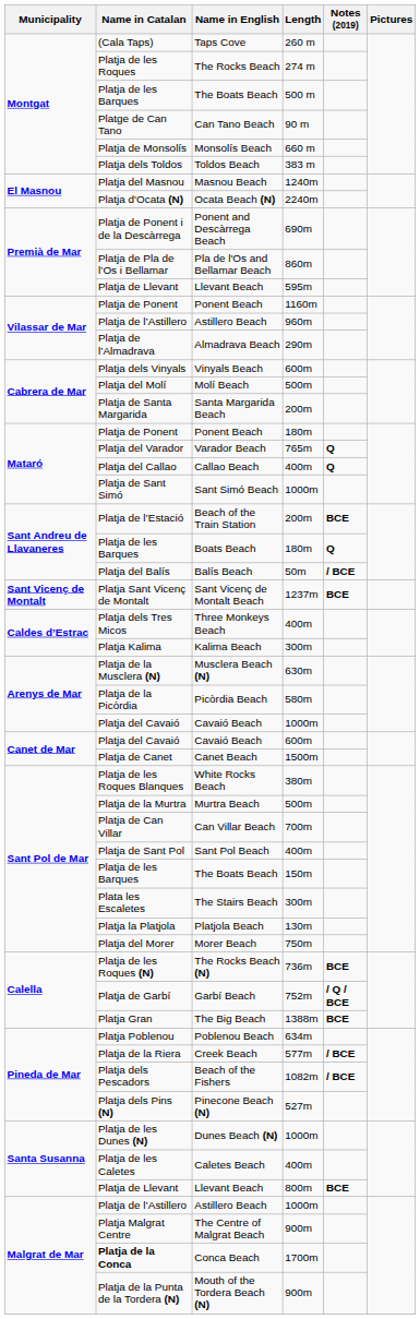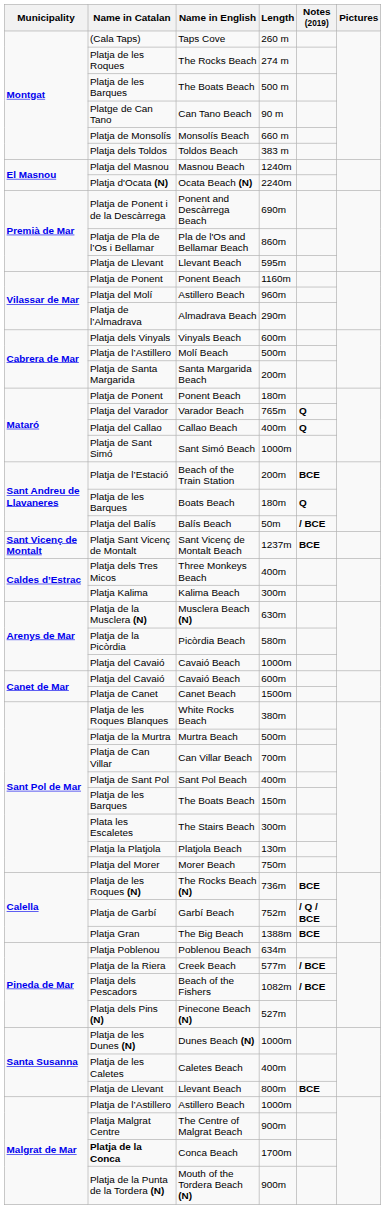 <table class="wikitable">
 <tr>
 <th>Municipality</th>
 <th>Name in Catalan</th>
 <th>Name in English</th>
 <th>Length</th>
 <th>Notes <small>(2019)</small></th>
 <th>Pictures</th>
 </tr>
 <tr>
 <td rowspan="6"><strong><a href='#'>Montgat</a></strong></td>
 <td>(Cala Taps)</td>
 <td>Taps Cove</td>
 <td>260 m</td>
 <td></td>
 <td rowspan="6"></td>
 </tr>
 <tr>
 <td>Platja de les Roques</td>
 <td>The Rocks Beach</td>
 <td>274 m</td>
 <td></td>
 </tr>
 <tr>
 <td>Platja de les Barques</td>
 <td>The Boats Beach</td>
 <td>500 m</td>
 <td></td>
 </tr>
 <tr>
 <td>Platge de Can Tano</td>
 <td>Can Tano Beach</td>
 <td>90 m</td>
 <td></td>
 </tr>
 <tr>
 <td>Platja de Monsolís</td>
 <td>Monsolís Beach</td>
 <td>660 m</td>
 <td></td>
 </tr>
 <tr>
 <td>Platja dels Toldos</td>
 <td>Toldos Beach</td>
 <td>383 m</td>
 <td></td>
 </tr>
 <tr>
 <td rowspan="2"><strong><a href='#'>El Masnou</a></strong></td>
 <td>Platja del Masnou</td>
 <td>Masnou Beach</td>
 <td>1240m</td>
 <td></td>
 <td rowspan="2"></td>
 </tr>
 <tr>
 <td>Platja d'Ocata <strong>(N)</strong></td>
 <td>Ocata Beach <strong>(N)</strong></td>
 <td>2240m</td>
 <td><small></small></td>
 </tr>
 <tr>
 <td rowspan="3"><strong><a href='#'>Premià de Mar</a></strong></td>
 <td>Platja de Ponent i de la Descàrrega</td>
 <td>Ponent and Descàrrega Beach</td>
 <td>690m</td>
 <td></td>
 <td rowspan="3"></td>
 </tr>
 <tr>
 <td>Platja de Pla de l’Os i Bellamar</td>
 <td>Pla de l'Os and Bellamar Beach</td>
 <td>860m</td>
 <td></td>
 </tr>
 <tr>
 <td>Platja de Llevant</td>
 <td>Llevant Beach</td>
 <td>595m</td>
 <td></td>
 </tr>
 <tr>
 <td rowspan="3"><strong><a href='#'>Vilassar de Mar</a></strong></td>
 <td>Platja de Ponent</td>
 <td>Ponent Beach</td>
 <td>1160m</td>
 <td></td>
 <td rowspan="3"></td>
 </tr>
 <tr>
-<td>Platja de l’Astillero</td>
+<td>Platja del Molí</td>
 <td>Astillero Beach</td>
 <td>960m</td>
 <td></td>
 </tr>
 <tr>
 <td>Platja de l’Almadrava</td>
 <td>Almadrava Beach</td>
 <td>290m</td>
 <td></td>
 </tr>
 <tr>
 <td rowspan="3"><strong><a href='#'>Cabrera de Mar</a></strong></td>
 <td>Platja dels Vinyals</td>
 <td>Vinyals Beach</td>
 <td>600m</td>
 <td></td>
 <td rowspan="3"></td>
 </tr>
 <tr>
-<td>Platja del Molí</td>
+<td>Platja de l’Astillero</td>
 <td>Molí Beach</td>
 <td>500m</td>
 <td></td>
 </tr>
 <tr>
 <td>Platja de Santa Margarida</td>
 <td>Santa Margarida Beach</td>
 <td>200m</td>
 <td></td>
 </tr>
 <tr>
 <td rowspan="4"><strong><a href='#'>Mataró</a></strong></td>
 <td>Platja de Ponent</td>
 <td>Ponent Beach</td>
 <td>180m</td>
 <td></td>
 <td rowspan="4"></td>
 </tr>
 <tr>
 <td>Platja del Varador</td>
 <td>Varador Beach</td>
 <td>765m</td>
 <td><strong>Q</strong></td>
 </tr>
 <tr>
 <td>Platja del Callao</td>
 <td>Callao Beach</td>
 <td>400m</td>
 <td><strong>Q</strong></td>
 </tr>
 <tr>
 <td>Platja de Sant Simó</td>
 <td>Sant Simó Beach</td>
 <td>1000m</td>
 <td></td>
 </tr>
 <tr>
 <td rowspan="3"><strong><a href='#'>Sant Andreu de Llavaneres</a></strong></td>
 <td>Platja de l’Estació</td>
 <td>Beach of the Train Station</td>
 <td>200m</td>
 <td><strong>BCE</strong></td>
 <td rowspan="3"></td>
 </tr>
 <tr>
 <td>Platja de les Barques</td>
 <td>Boats Beach</td>
 <td>180m</td>
 <td><strong>Q</strong></td>
 </tr>
 <tr>
 <td>Platja del Balís</td>
 <td>Balís Beach</td>
 <td>50m</td>
 <td><small></small> <strong>/ BCE</strong></td>
 </tr>
 <tr>
 <td><strong><a href='#'>Sant Vicenç de Montalt</a></strong></td>
 <td>Platja Sant Vicenç de Montalt</td>
 <td>Sant Vicenç de Montalt Beach</td>
 <td>1237m</td>
 <td><strong>BCE</strong></td>
 <td></td>
 </tr>
 <tr>
 <td rowspan="2"><a href='#'><strong>Caldes d’Estrac</strong></a></td>
 <td>Platja dels Tres Micos</td>
 <td>Three Monkeys Beach</td>
 <td>400m</td>
 <td></td>
 <td rowspan="2"></td>
 </tr>
 <tr>
 <td>Platja Kalima</td>
 <td>Kalima Beach</td>
 <td>300m</td>
 <td></td>
 </tr>
 <tr>
 <td rowspan="3"><strong><a href='#'>Arenys de Mar</a></strong></td>
 <td>Platja de la Musclera <strong>(N)</strong></td>
 <td>Musclera Beach <strong>(N)</strong></td>
 <td>630m</td>
 <td></td>
 <td rowspan="3"></td>
 </tr>
 <tr>
 <td>Platja de la Picòrdia</td>
 <td>Picòrdia Beach</td>
 <td>580m</td>
 <td></td>
 </tr>
 <tr>
 <td>Platja del Cavaió</td>
 <td>Cavaió Beach</td>
 <td>1000m</td>
 <td></td>
 </tr>
 <tr>
 <td rowspan="2"><strong><a href='#'>Canet de Mar</a></strong></td>
 <td>Platja del Cavaió</td>
 <td>Cavaió Beach</td>
 <td>600m</td>
 <td></td>
 <td rowspan="2"></td>
 </tr>
 <tr>
 <td>Platja de Canet</td>
 <td>Canet Beach</td>
 <td>1500m</td>
 <td><small></small></td>
 </tr>
 <tr>
 <td rowspan="8"><strong><a href='#'>Sant Pol de Mar</a></strong></td>
 <td>Platja de les Roques Blanques</td>
 <td>White Rocks Beach</td>
 <td>380m</td>
 <td></td>
 <td rowspan="8"></td>
 </tr>
 <tr>
 <td>Platja de la Murtra</td>
 <td>Murtra Beach</td>
 <td>500m</td>
 <td></td>
 </tr>
 <tr>
 <td>Platja de Can Villar</td>
 <td>Can Villar Beach</td>
 <td>700m</td>
 <td></td>
 </tr>
 <tr>
 <td>Platja de Sant Pol</td>
 <td>Sant Pol Beach</td>
 <td>400m</td>
 <td></td>
 </tr>
 <tr>
 <td>Platja de les Barques</td>
 <td>The Boats Beach</td>
 <td>150m</td>
 <td><small></small></td>
 </tr>
 <tr>
 <td>Plata les Escaletes</td>
 <td>The Stairs Beach</td>
 <td>300m</td>
 <td></td>
 </tr>
 <tr>
 <td>Platja la Platjola</td>
 <td>Platjola Beach</td>
 <td>130m</td>
 <td></td>
 </tr>
 <tr>
 <td>Platja del Morer</td>
 <td>Morer Beach</td>
 <td>750m</td>
 <td></td>
 </tr>
 <tr>
 <td rowspan="3"><strong><a href='#'>Calella</a></strong></td>
 <td>Platja de les Roques <strong>(N)</strong></td>
 <td>The Rocks Beach <strong>(N)</strong></td>
 <td>736m</td>
 <td><strong>BCE</strong></td>
 <td rowspan="3"></td>
 </tr>
 <tr>
 <td>Platja de Garbí</td>
 <td>Garbí Beach</td>
 <td>752m</td>
 <td><small></small> <strong>/ Q / BCE</strong></td>
 </tr>
 <tr>
 <td>Platja Gran</td>
 <td>The Big Beach</td>
 <td>1388m</td>
 <td><strong>BCE</strong></td>
 </tr>
 <tr>
 <td rowspan="4"><strong><a href='#'>Pineda de Mar</a></strong></td>
 <td>Platja Poblenou</td>
 <td>Poblenou Beach</td>
 <td>634m</td>
 <td></td>
 <td rowspan="4"></td>
 </tr>
 <tr>
 <td>Platja de la Riera</td>
 <td>Creek Beach</td>
 <td>577m</td>
 <td><small></small> <strong>/ BCE</strong></td>
 </tr>
 <tr>
 <td>Platja dels Pescadors</td>
 <td>Beach of the Fishers</td>
 <td>1082m</td>
 <td><small></small> <strong>/ BCE</strong></td>
 </tr>
 <tr>
 <td>Platja dels Pins <strong>(N)</strong></td>
 <td>Pinecone Beach <strong>(N)</strong></td>
 <td>527m</td>
 <td></td>
 </tr>
 <tr>
 <td rowspan="3"><strong><a href='#'>Santa Susanna</a></strong></td>
 <td>Platja de les Dunes <strong>(N)</strong></td>
 <td>Dunes Beach <strong>(N)</strong></td>
 <td>1000m</td>
 <td></td>
 <td rowspan="3"></td>
 </tr>
 <tr>
 <td>Platja de les Caletes</td>
 <td>Caletes Beach</td>
 <td>400m</td>
 <td></td>
 </tr>
 <tr>
 <td>Platja de Llevant</td>
 <td>Llevant Beach</td>
 <td>800m</td>
 <td><strong>BCE</strong></td>
 </tr>
 <tr>
 <td rowspan="4"><strong><a href='#'>Malgrat de Mar</a></strong></td>
 <td>Platja de l’Astillero</td>
 <td>Astillero Beach</td>
 <td>1000m</td>
 <td><small></small></td>
 <td rowspan="4"></td>
 </tr>
 <tr>
 <td>Platja Malgrat Centre</td>
 <td>The Centre of Malgrat Beach</td>
 <td>900m</td>
 <td><small></small></td>
 </tr>
 <tr>
 <td><strong>Platja de la Conca</strong></td>
 <td>Conca Beach</td>
 <td>1700m</td>
 <td></td>
 </tr>
 <tr>
 <td>Platja de la Punta de la Tordera <strong>(N)</strong></td>
 <td>Mouth of the Tordera Beach <strong>(N)</strong></td>
 <td>900m</td>
 <td></td>
 </tr>
 </table>
